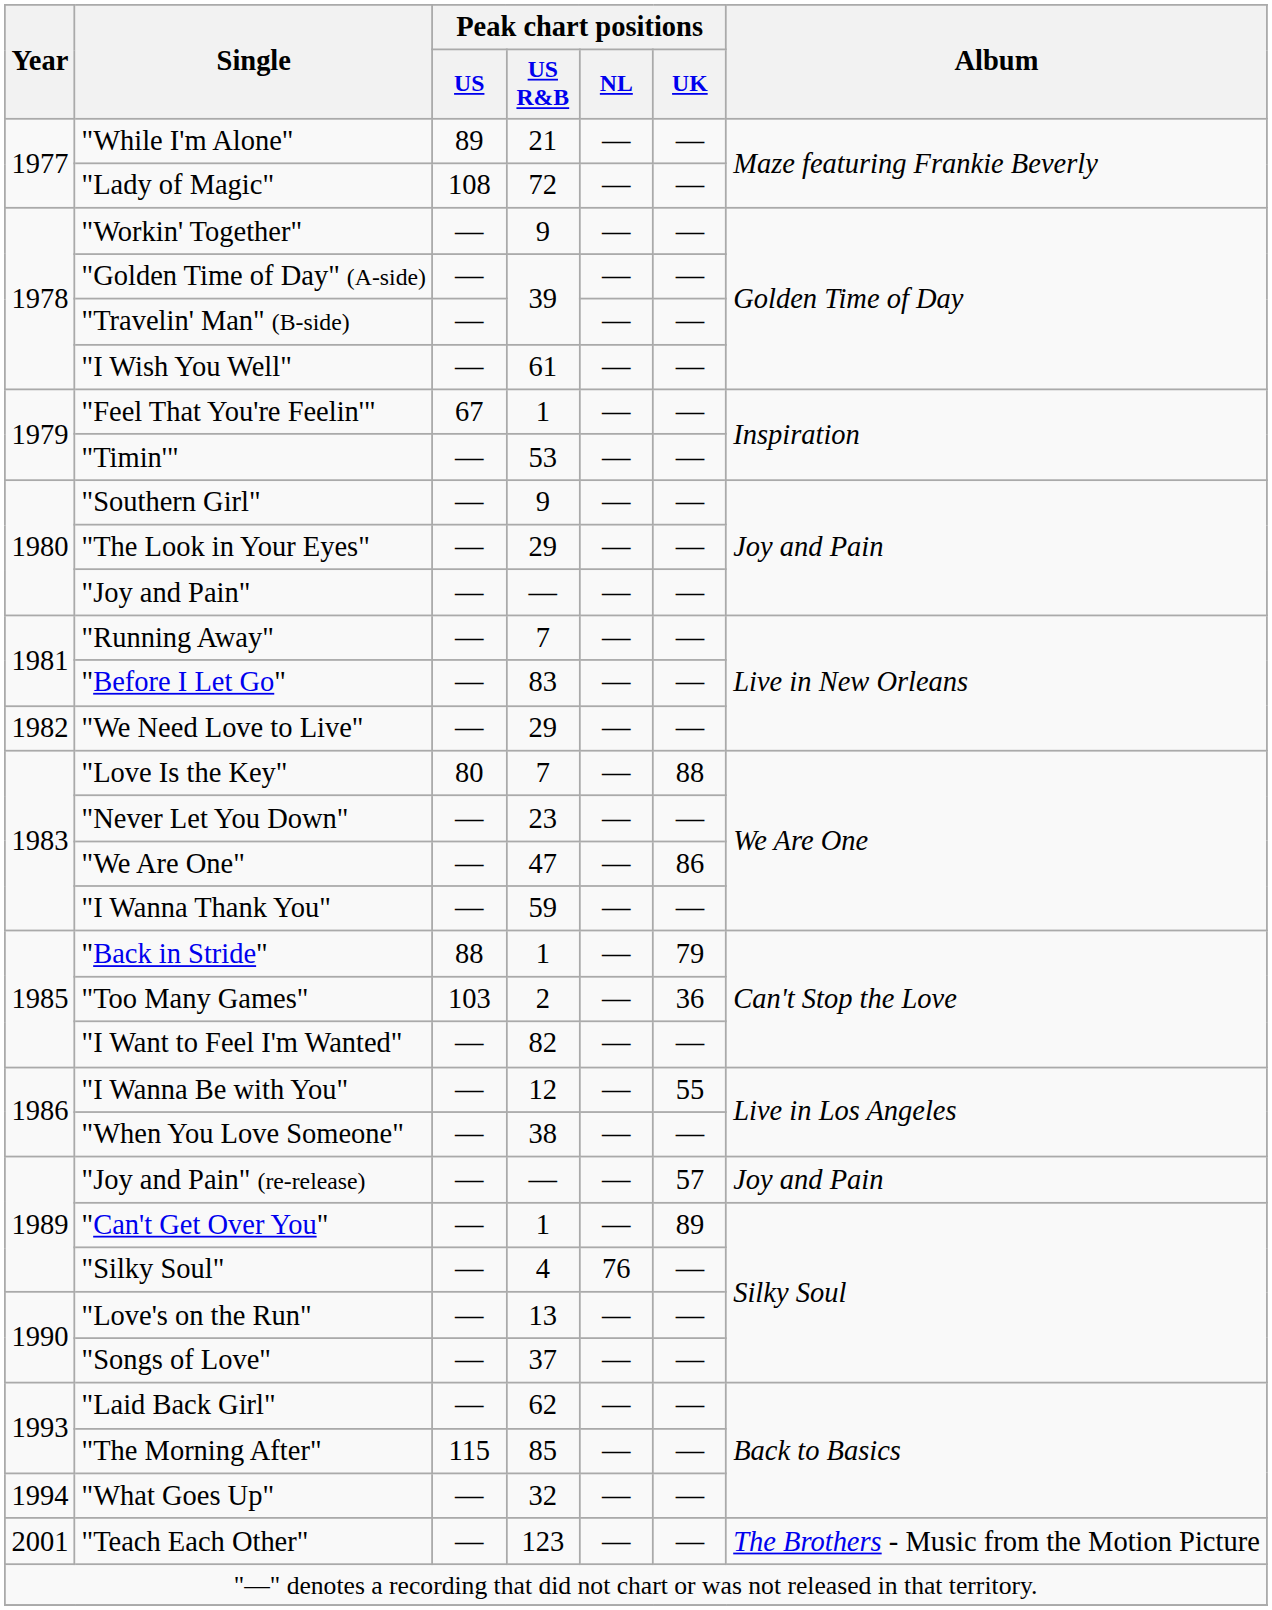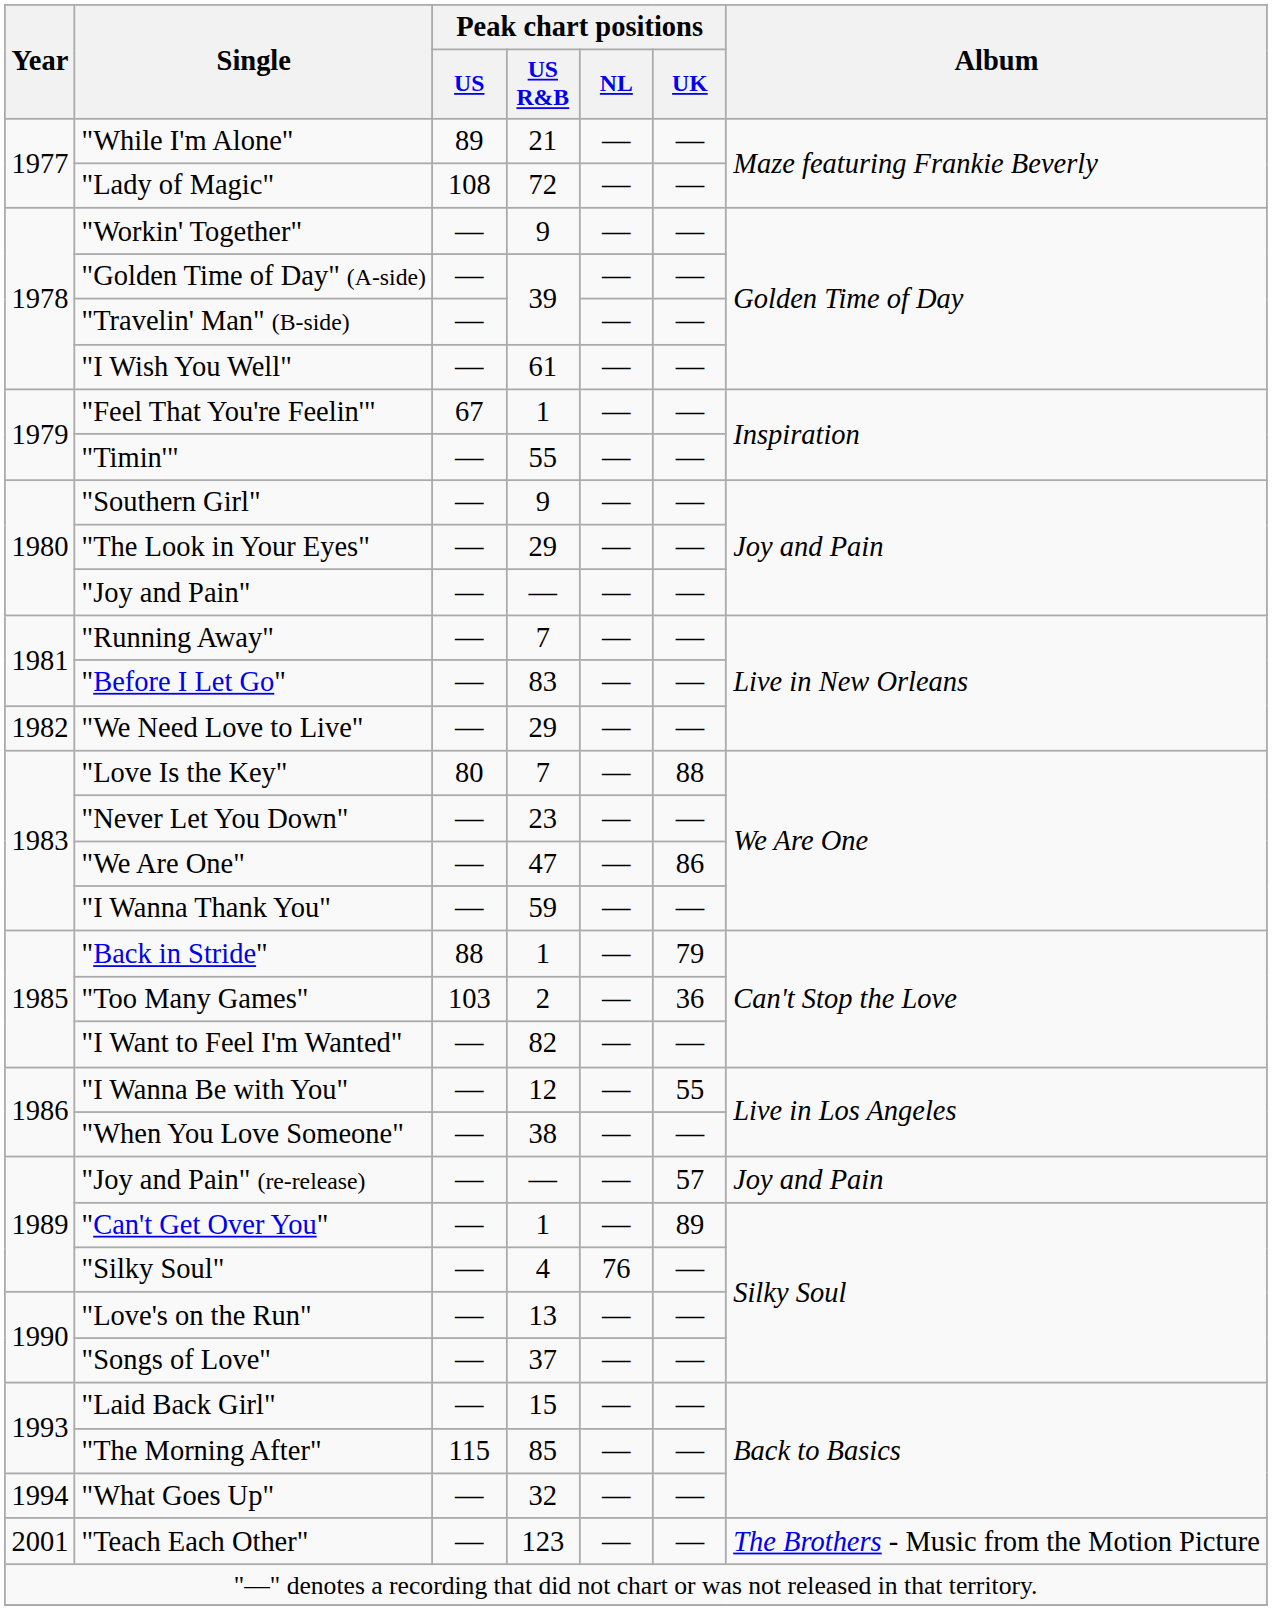 <table class="wikitable" style="text-align:center;">
 <tr>
 <th rowspan="2">Year</th>
 <th rowspan="2">Single</th>
 <th colspan="4">Peak chart positions</th>
 <th rowspan="2">Album</th>
 </tr>
 <tr style="font-size:smaller;">
 <th width="35"><a href='#'>US</a><br></th>
 <th width="35"><a href='#'>US<br>R&B</a><br></th>
 <th width="35"><a href='#'>NL</a><br></th>
 <th width="35"><a href='#'>UK</a><br></th>
 </tr>
 <tr>
 <td rowspan="2">1977</td>
 <td style="text-align:left">"While I'm Alone"</td>
 <td>89</td>
 <td>21</td>
 <td>—</td>
 <td>—</td>
 <td style="text-align:left" rowspan="2"><em>Maze featuring Frankie Beverly</em></td>
 </tr>
 <tr>
 <td style="text-align:left">"Lady of Magic"</td>
 <td>108</td>
 <td>72</td>
 <td>—</td>
 <td>—</td>
 </tr>
 <tr>
 <td rowspan="4">1978</td>
 <td style="text-align:left">"Workin' Together"</td>
 <td>—</td>
 <td>9</td>
 <td>—</td>
 <td>—</td>
 <td style="text-align:left" rowspan="4"><em>Golden Time of Day</em></td>
 </tr>
 <tr>
 <td style="text-align:left">"Golden Time of Day" <small>(A-side)</small></td>
 <td>—</td>
 <td rowspan="2">39</td>
 <td>—</td>
 <td>—</td>
 </tr>
 <tr>
 <td style="text-align:left">"Travelin' Man" <small>(B-side)</small></td>
 <td>—</td>
 <td>—</td>
 <td>—</td>
 </tr>
 <tr>
 <td style="text-align:left">"I Wish You Well"</td>
 <td>—</td>
 <td>61</td>
 <td>—</td>
 <td>—</td>
 </tr>
 <tr>
 <td rowspan="2">1979</td>
 <td style="text-align:left">"Feel That You're Feelin'"</td>
 <td>67</td>
 <td>1</td>
 <td>—</td>
 <td>—</td>
 <td style="text-align:left" rowspan="2"><em>Inspiration</em></td>
 </tr>
 <tr>
 <td style="text-align:left">"Timin'"</td>
 <td>—</td>
-<td>53</td>
+<td>55</td>
 <td>—</td>
 <td>—</td>
 </tr>
 <tr>
 <td rowspan="3">1980</td>
 <td style="text-align:left">"Southern Girl"</td>
 <td>—</td>
 <td>9</td>
 <td>—</td>
 <td>—</td>
 <td style="text-align:left" rowspan="3"><em>Joy and Pain</em></td>
 </tr>
 <tr>
 <td style="text-align:left">"The Look in Your Eyes"</td>
 <td>—</td>
 <td>29</td>
 <td>—</td>
 <td>—</td>
 </tr>
 <tr>
 <td style="text-align:left">"Joy and Pain"</td>
 <td>—</td>
 <td>—</td>
 <td>—</td>
 <td>—</td>
 </tr>
 <tr>
 <td rowspan="2">1981</td>
 <td style="text-align:left">"Running Away"</td>
 <td>—</td>
 <td>7</td>
 <td>—</td>
 <td>—</td>
 <td style="text-align:left" rowspan="3"><em>Live in New Orleans</em></td>
 </tr>
 <tr>
 <td style="text-align:left">"<a href='#'>Before I Let Go</a>"</td>
 <td>—</td>
 <td>83</td>
 <td>—</td>
 <td>—</td>
 </tr>
 <tr>
 <td>1982</td>
 <td style="text-align:left">"We Need Love to Live"</td>
 <td>—</td>
 <td>29</td>
 <td>—</td>
 <td>—</td>
 </tr>
 <tr>
 <td rowspan="4">1983</td>
 <td style="text-align:left">"Love Is the Key"</td>
 <td>80</td>
 <td>7</td>
 <td>—</td>
 <td>88</td>
 <td style="text-align:left" rowspan="4"><em>We Are One</em></td>
 </tr>
 <tr>
 <td style="text-align:left">"Never Let You Down"</td>
 <td>—</td>
 <td>23</td>
 <td>—</td>
 <td>—</td>
 </tr>
 <tr>
 <td style="text-align:left">"We Are One"</td>
 <td>—</td>
 <td>47</td>
 <td>—</td>
 <td>86</td>
 </tr>
 <tr>
 <td style="text-align:left">"I Wanna Thank You"</td>
 <td>—</td>
 <td>59</td>
 <td>—</td>
 <td>—</td>
 </tr>
 <tr>
 <td rowspan="3">1985</td>
 <td style="text-align:left">"<a href='#'>Back in Stride</a>"</td>
 <td>88</td>
 <td>1</td>
 <td>—</td>
 <td>79</td>
 <td style="text-align:left" rowspan="3"><em>Can't Stop the Love</em></td>
 </tr>
 <tr>
 <td style="text-align:left">"Too Many Games"</td>
 <td>103</td>
 <td>2</td>
 <td>—</td>
 <td>36</td>
 </tr>
 <tr>
 <td style="text-align:left">"I Want to Feel I'm Wanted"</td>
 <td>—</td>
 <td>82</td>
 <td>—</td>
 <td>—</td>
 </tr>
 <tr>
 <td rowspan="2">1986</td>
 <td style="text-align:left">"I Wanna Be with You"</td>
 <td>—</td>
 <td>12</td>
 <td>—</td>
 <td>55</td>
 <td style="text-align:left" rowspan="2"><em>Live in Los Angeles</em></td>
 </tr>
 <tr>
 <td style="text-align:left">"When You Love Someone"</td>
 <td>—</td>
 <td>38</td>
 <td>—</td>
 <td>—</td>
 </tr>
 <tr>
 <td rowspan="3">1989</td>
 <td style="text-align:left">"Joy and Pain" <small>(re-release)</small></td>
 <td>—</td>
 <td>—</td>
 <td>—</td>
 <td>57</td>
 <td style="text-align:left" rowspan="1"><em>Joy and Pain</em></td>
 </tr>
 <tr>
 <td style="text-align:left">"<a href='#'>Can't Get Over You</a>"</td>
 <td>—</td>
 <td>1</td>
 <td>—</td>
 <td>89</td>
 <td style="text-align:left" rowspan="4"><em>Silky Soul</em></td>
 </tr>
 <tr>
 <td style="text-align:left">"Silky Soul"</td>
 <td>—</td>
 <td>4</td>
 <td>76</td>
 <td>—</td>
 </tr>
 <tr>
 <td rowspan="2">1990</td>
 <td style="text-align:left">"Love's on the Run"</td>
 <td>—</td>
 <td>13</td>
 <td>—</td>
 <td>—</td>
 </tr>
 <tr>
 <td style="text-align:left">"Songs of Love"</td>
 <td>—</td>
 <td>37</td>
 <td>—</td>
 <td>—</td>
 </tr>
 <tr>
 <td rowspan="2">1993</td>
 <td style="text-align:left">"Laid Back Girl"</td>
 <td>—</td>
-<td>62</td>
+<td>15</td>
 <td>—</td>
 <td>—</td>
 <td style="text-align:left" rowspan="3"><em>Back to Basics</em></td>
 </tr>
 <tr>
 <td style="text-align:left">"The Morning After"</td>
 <td>115</td>
 <td>85</td>
 <td>—</td>
 <td>—</td>
 </tr>
 <tr>
 <td>1994</td>
 <td style="text-align:left">"What Goes Up"</td>
 <td>—</td>
 <td>32</td>
 <td>—</td>
 <td>—</td>
 </tr>
 <tr>
 <td>2001</td>
 <td style="text-align:left">"Teach Each Other"</td>
 <td>—</td>
 <td>123</td>
 <td>—</td>
 <td>—</td>
 <td style="text-align:left" rowspan="1"><em><a href='#'>The Brothers</a></em> - Music from the Motion Picture</td>
 </tr>
 <tr>
 <td colspan="15" style="font-size:90%">"—" denotes a recording that did not chart or was not released in that territory.</td>
 </tr>
 <tr>
 </tr>
 </table>
